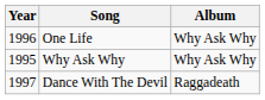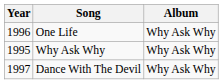 <table class="wikitable">
 <tr>
 <th>Year</th>
 <th>Song</th>
 <th>Album</th>
 </tr>
 <tr>
 <td>1996</td>
 <td>One Life</td>
 <td>Why Ask Why</td>
 </tr>
 <tr>
 <td>1995</td>
 <td>Why Ask Why</td>
 <td>Why Ask Why</td>
 </tr>
 <tr>
 <td>1997</td>
 <td>Dance With The Devil</td>
-<td>Raggadeath</td>
+<td>Why Ask Why</td>
 </tr>
 </table>
